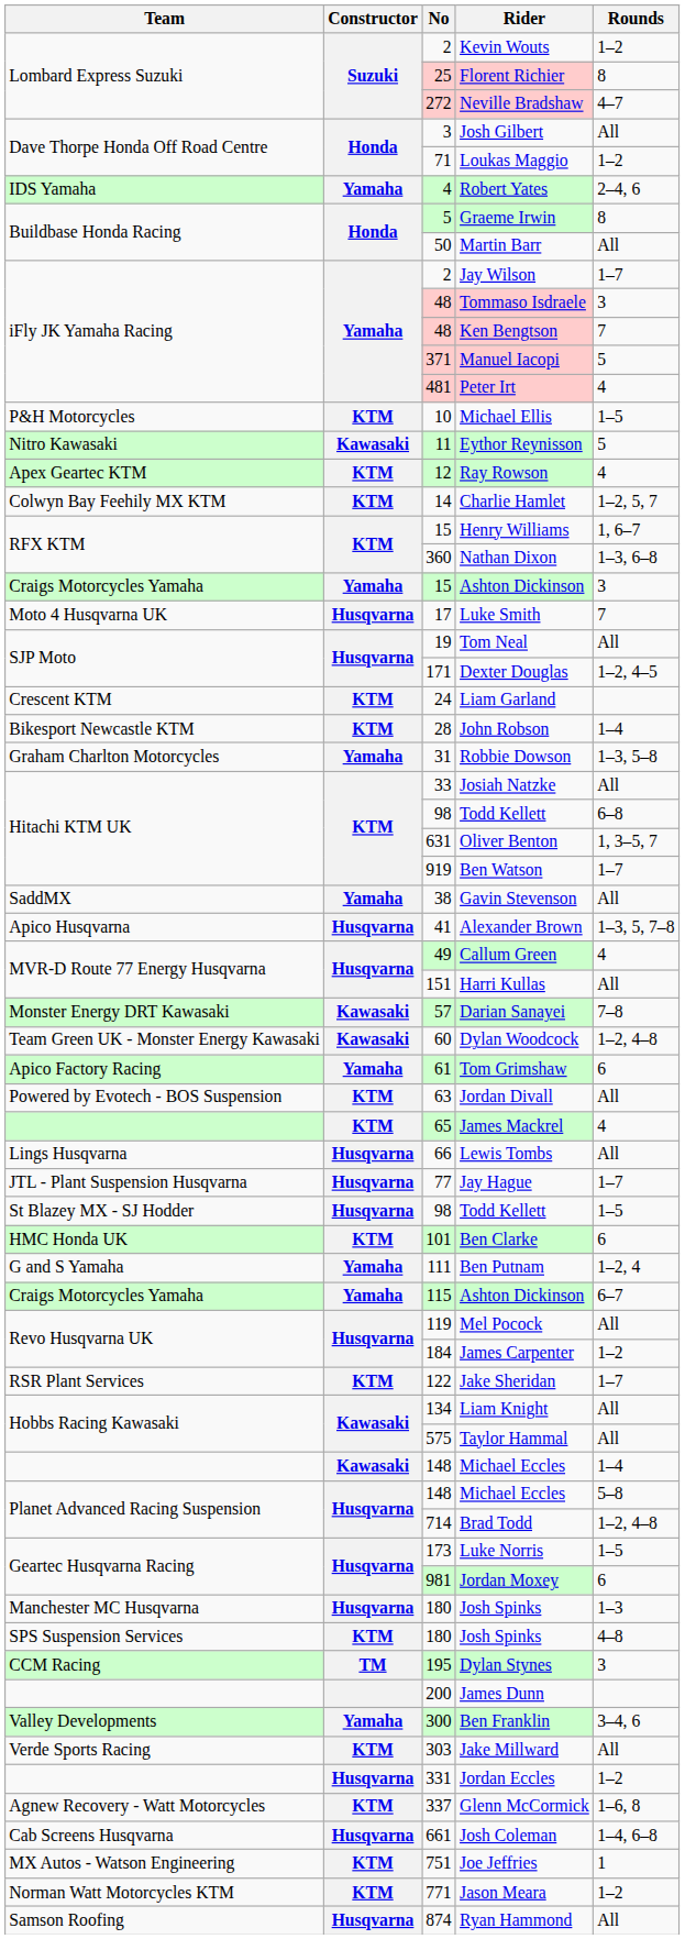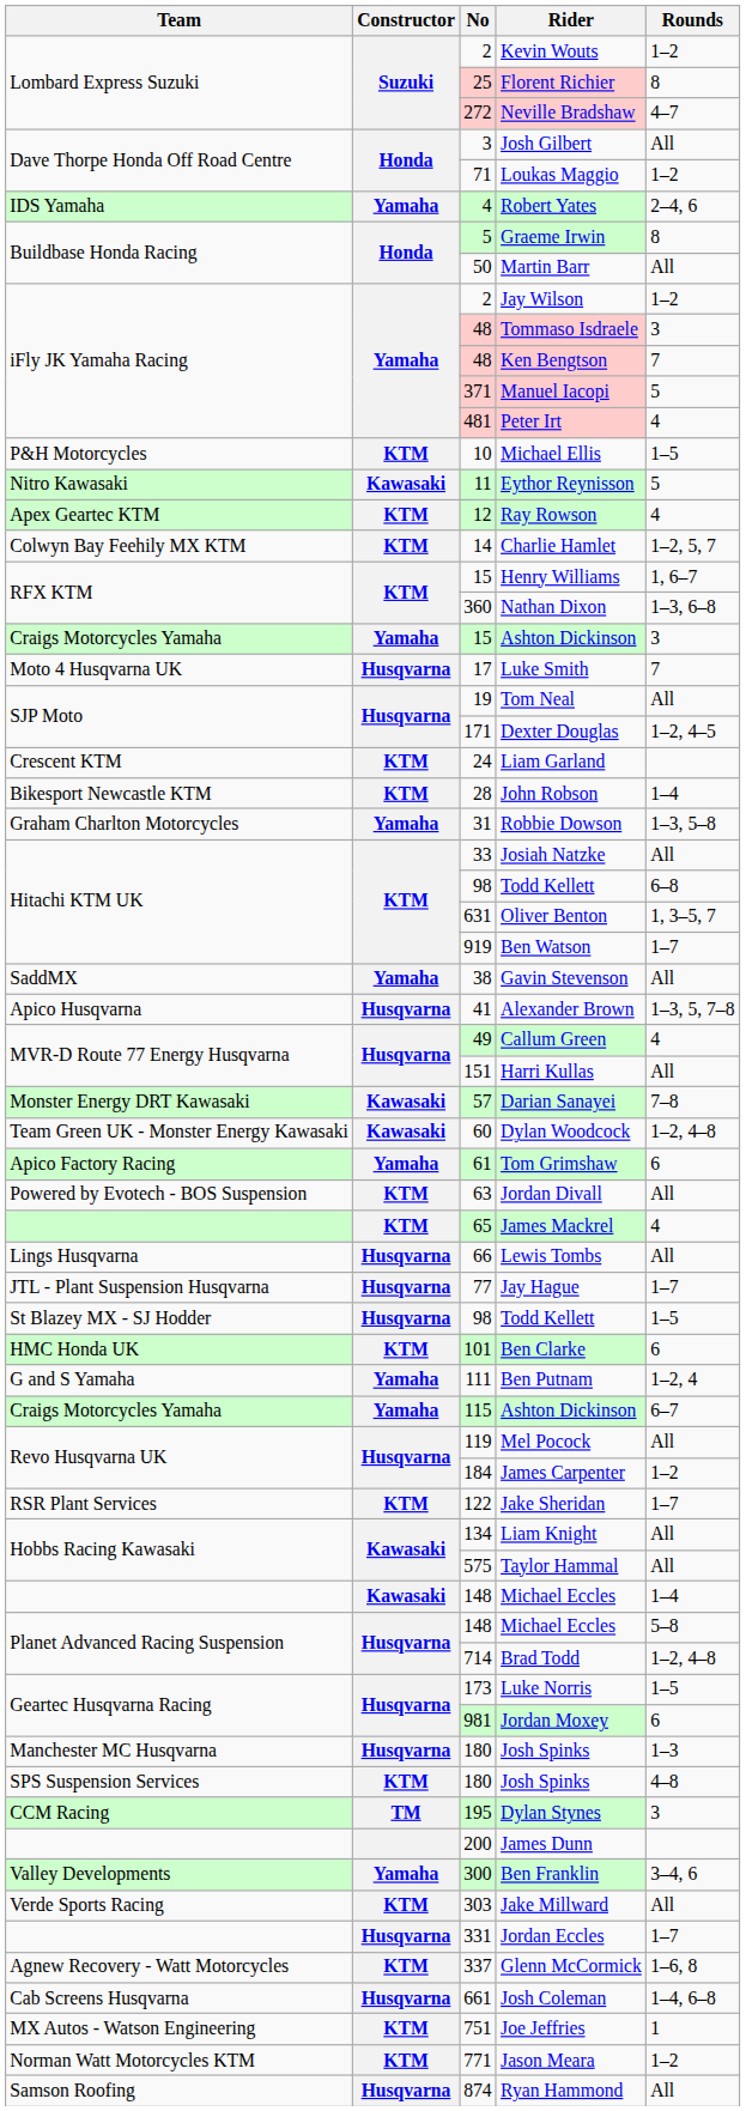 <table class="wikitable" style="font-size: 85%;">
 <tr>
 <th>Team</th>
 <th>Constructor</th>
 <th>No</th>
 <th>Rider</th>
 <th>Rounds</th>
 </tr>
 <tr>
 <td rowspan=3>Lombard Express Suzuki</td>
 <th rowspan=3><a href='#'>Suzuki</a></th>
 <td align="right">2</td>
 <td> <a href='#'>Kevin Wouts</a></td>
 <td>1–2</td>
 </tr>
 <tr>
 <td style="background:#ffcccc;" align=right>25</td>
 <td style="background:#ffcccc;"> <a href='#'>Florent Richier</a></td>
 <td>8</td>
 </tr>
 <tr>
 <td style="background:#ffcccc;" align=right>272</td>
 <td style="background:#ffcccc;"> <a href='#'>Neville Bradshaw</a></td>
 <td>4–7</td>
 </tr>
 <tr>
 <td rowspan=2>Dave Thorpe Honda Off Road Centre</td>
 <th rowspan=2><a href='#'>Honda</a></th>
 <td align="right">3</td>
 <td> <a href='#'>Josh Gilbert</a></td>
 <td>All</td>
 </tr>
 <tr>
 <td align="right">71</td>
 <td> <a href='#'>Loukas Maggio</a></td>
 <td>1–2</td>
 </tr>
 <tr>
 <td style="background:#ccffcc;">IDS Yamaha</td>
 <th><a href='#'>Yamaha</a></th>
 <td style="background:#ccffcc;" align=right>4</td>
 <td style="background:#ccffcc;"> <a href='#'>Robert Yates</a></td>
 <td>2–4, 6</td>
 </tr>
 <tr>
 <td rowspan=2>Buildbase Honda Racing</td>
 <th rowspan=2><a href='#'>Honda</a></th>
 <td style="background:#ccffcc;" align=right>5</td>
 <td style="background:#ccffcc;"> <a href='#'>Graeme Irwin</a></td>
 <td>8</td>
 </tr>
 <tr>
 <td align="right">50</td>
 <td> <a href='#'>Martin Barr</a></td>
 <td>All</td>
 </tr>
 <tr>
 <td rowspan=5>iFly JK Yamaha Racing</td>
 <th rowspan=5><a href='#'>Yamaha</a></th>
 <td align="right">2</td>
 <td> <a href='#'>Jay Wilson</a></td>
-<td>1–7</td>
+<td>1–2</td>
 </tr>
 <tr>
 <td style="background:#ffcccc;" align=right>48</td>
 <td style="background:#ffcccc;"> <a href='#'>Tommaso Isdraele</a></td>
 <td>3</td>
 </tr>
 <tr>
 <td style="background:#ffcccc;" align=right>48</td>
 <td style="background:#ffcccc;"> <a href='#'>Ken Bengtson</a></td>
 <td>7</td>
 </tr>
 <tr>
 <td style="background:#ffcccc;" align=right>371</td>
 <td style="background:#ffcccc;"> <a href='#'>Manuel Iacopi</a></td>
 <td>5</td>
 </tr>
 <tr>
 <td style="background:#ffcccc;" align=right>481</td>
 <td style="background:#ffcccc;"> <a href='#'>Peter Irt</a></td>
 <td>4</td>
 </tr>
 <tr>
 <td>P&H Motorcycles</td>
 <th><a href='#'>KTM</a></th>
 <td align="right">10</td>
 <td> <a href='#'>Michael Ellis</a></td>
 <td>1–5</td>
 </tr>
 <tr>
 <td style="background:#ccffcc;">Nitro Kawasaki</td>
 <th><a href='#'>Kawasaki</a></th>
 <td style="background:#ccffcc;" align=right>11</td>
 <td style="background:#ccffcc;"> <a href='#'>Eythor Reynisson</a></td>
 <td>5</td>
 </tr>
 <tr>
 <td style="background:#ccffcc;">Apex Geartec KTM</td>
 <th><a href='#'>KTM</a></th>
 <td style="background:#ccffcc;" align=right>12</td>
 <td style="background:#ccffcc;"> <a href='#'>Ray Rowson</a></td>
 <td>4</td>
 </tr>
 <tr>
 <td>Colwyn Bay Feehily MX KTM</td>
 <th><a href='#'>KTM</a></th>
 <td align="right">14</td>
 <td> <a href='#'>Charlie Hamlet</a></td>
 <td>1–2, 5, 7</td>
 </tr>
 <tr>
 <td rowspan=2>RFX KTM</td>
 <th rowspan=2><a href='#'>KTM</a></th>
 <td align="right">15</td>
 <td> <a href='#'>Henry Williams</a></td>
 <td>1, 6–7</td>
 </tr>
 <tr>
 <td align="right">360</td>
 <td> <a href='#'>Nathan Dixon</a></td>
 <td>1–3, 6–8</td>
 </tr>
 <tr>
 <td style="background:#ccffcc;">Craigs Motorcycles Yamaha</td>
 <th><a href='#'>Yamaha</a></th>
 <td style="background:#ccffcc;" align=right>15</td>
 <td style="background:#ccffcc;"> <a href='#'>Ashton Dickinson</a></td>
 <td>3</td>
 </tr>
 <tr>
 <td>Moto 4 Husqvarna UK</td>
 <th><a href='#'>Husqvarna</a></th>
 <td align="right">17</td>
 <td> <a href='#'>Luke Smith</a></td>
 <td>7</td>
 </tr>
 <tr>
 <td rowspan=2>SJP Moto</td>
 <th rowspan=2><a href='#'>Husqvarna</a></th>
 <td align="right">19</td>
 <td> <a href='#'>Tom Neal</a></td>
 <td>All</td>
 </tr>
 <tr>
 <td align="right">171</td>
 <td> <a href='#'>Dexter Douglas</a></td>
 <td>1–2, 4–5</td>
 </tr>
 <tr>
 <td>Crescent KTM</td>
 <th><a href='#'>KTM</a></th>
 <td align="right">24</td>
 <td> <a href='#'>Liam Garland</a></td>
 <td></td>
 </tr>
 <tr>
 <td>Bikesport Newcastle KTM</td>
 <th><a href='#'>KTM</a></th>
 <td align="right">28</td>
 <td> <a href='#'>John Robson</a></td>
 <td>1–4</td>
 </tr>
 <tr>
 <td>Graham Charlton Motorcycles</td>
 <th><a href='#'>Yamaha</a></th>
 <td align="right">31</td>
 <td> <a href='#'>Robbie Dowson</a></td>
 <td>1–3, 5–8</td>
 </tr>
 <tr>
 <td rowspan=4>Hitachi KTM UK</td>
 <th rowspan=4><a href='#'>KTM</a></th>
 <td align="right">33</td>
 <td> <a href='#'>Josiah Natzke</a></td>
 <td>All</td>
 </tr>
 <tr>
 <td align="right">98</td>
 <td> <a href='#'>Todd Kellett</a></td>
 <td>6–8</td>
 </tr>
 <tr>
 <td align="right">631</td>
 <td> <a href='#'>Oliver Benton</a></td>
 <td>1, 3–5, 7</td>
 </tr>
 <tr>
 <td align="right">919</td>
 <td> <a href='#'>Ben Watson</a></td>
 <td>1–7</td>
 </tr>
 <tr>
 <td>SaddMX</td>
 <th><a href='#'>Yamaha</a></th>
 <td align="right">38</td>
 <td> <a href='#'>Gavin Stevenson</a></td>
 <td>All</td>
 </tr>
 <tr>
 <td>Apico Husqvarna</td>
 <th><a href='#'>Husqvarna</a></th>
 <td align="right">41</td>
 <td> <a href='#'>Alexander Brown</a></td>
 <td>1–3, 5, 7–8</td>
 </tr>
 <tr>
 <td rowspan=2>MVR-D Route 77 Energy Husqvarna</td>
 <th rowspan=2><a href='#'>Husqvarna</a></th>
 <td style="background:#ccffcc;" align=right>49</td>
 <td style="background:#ccffcc;"> <a href='#'>Callum Green</a></td>
 <td>4</td>
 </tr>
 <tr>
 <td align="right">151</td>
 <td> <a href='#'>Harri Kullas</a></td>
 <td>All</td>
 </tr>
 <tr>
 <td style="background:#ccffcc;">Monster Energy DRT Kawasaki</td>
 <th><a href='#'>Kawasaki</a></th>
 <td style="background:#ccffcc;" align=right>57</td>
 <td style="background:#ccffcc;"> <a href='#'>Darian Sanayei</a></td>
 <td>7–8</td>
 </tr>
 <tr>
 <td>Team Green UK - Monster Energy Kawasaki</td>
 <th><a href='#'>Kawasaki</a></th>
 <td align="right">60</td>
 <td> <a href='#'>Dylan Woodcock</a></td>
 <td>1–2, 4–8</td>
 </tr>
 <tr>
 <td style="background:#ccffcc;">Apico Factory Racing</td>
 <th><a href='#'>Yamaha</a></th>
 <td style="background:#ccffcc;" align=right>61</td>
 <td style="background:#ccffcc;"> <a href='#'>Tom Grimshaw</a></td>
 <td>6</td>
 </tr>
 <tr>
 <td>Powered by Evotech - BOS Suspension</td>
 <th><a href='#'>KTM</a></th>
 <td align="right">63</td>
 <td> <a href='#'>Jordan Divall</a></td>
 <td>All</td>
 </tr>
 <tr>
 <td style="background:#ccffcc;"></td>
 <th><a href='#'>KTM</a></th>
 <td style="background:#ccffcc;" align=right>65</td>
 <td style="background:#ccffcc;"> <a href='#'>James Mackrel</a></td>
 <td>4</td>
 </tr>
 <tr>
 <td>Lings Husqvarna</td>
 <th><a href='#'>Husqvarna</a></th>
 <td align="right">66</td>
 <td> <a href='#'>Lewis Tombs</a></td>
 <td>All</td>
 </tr>
 <tr>
 <td>JTL - Plant Suspension Husqvarna</td>
 <th><a href='#'>Husqvarna</a></th>
 <td align="right">77</td>
 <td> <a href='#'>Jay Hague</a></td>
 <td>1–7</td>
 </tr>
 <tr>
 <td>St Blazey MX - SJ Hodder</td>
 <th><a href='#'>Husqvarna</a></th>
 <td align="right">98</td>
 <td> <a href='#'>Todd Kellett</a></td>
 <td>1–5</td>
 </tr>
 <tr>
 <td style="background:#ccffcc;">HMC Honda UK</td>
 <th><a href='#'>KTM</a></th>
 <td style="background:#ccffcc;" align=right>101</td>
 <td style="background:#ccffcc;"> <a href='#'>Ben Clarke</a></td>
 <td>6</td>
 </tr>
 <tr>
 <td>G and S Yamaha</td>
 <th><a href='#'>Yamaha</a></th>
 <td align="right">111</td>
 <td> <a href='#'>Ben Putnam</a></td>
 <td>1–2, 4</td>
 </tr>
 <tr>
 <td style="background:#ccffcc;">Craigs Motorcycles Yamaha</td>
 <th><a href='#'>Yamaha</a></th>
 <td style="background:#ccffcc;" align=right>115</td>
 <td style="background:#ccffcc;"> <a href='#'>Ashton Dickinson</a></td>
 <td>6–7</td>
 </tr>
 <tr>
 <td rowspan=2>Revo Husqvarna UK</td>
 <th rowspan=2><a href='#'>Husqvarna</a></th>
 <td align="right">119</td>
 <td> <a href='#'>Mel Pocock</a></td>
 <td>All</td>
 </tr>
 <tr>
 <td align="right">184</td>
 <td> <a href='#'>James Carpenter</a></td>
 <td>1–2</td>
 </tr>
 <tr>
 <td>RSR Plant Services</td>
 <th><a href='#'>KTM</a></th>
 <td align="right">122</td>
 <td> <a href='#'>Jake Sheridan</a></td>
 <td>1–7</td>
 </tr>
 <tr>
 <td rowspan=2>Hobbs Racing Kawasaki</td>
 <th rowspan=2><a href='#'>Kawasaki</a></th>
 <td align="right">134</td>
 <td> <a href='#'>Liam Knight</a></td>
 <td>All</td>
 </tr>
 <tr>
 <td align="right">575</td>
 <td> <a href='#'>Taylor Hammal</a></td>
 <td>All</td>
 </tr>
 <tr>
 <td></td>
 <th><a href='#'>Kawasaki</a></th>
 <td align="right">148</td>
 <td> <a href='#'>Michael Eccles</a></td>
 <td>1–4</td>
 </tr>
 <tr>
 <td rowspan=2>Planet Advanced Racing Suspension</td>
 <th rowspan=2><a href='#'>Husqvarna</a></th>
 <td align="right">148</td>
 <td> <a href='#'>Michael Eccles</a></td>
 <td>5–8</td>
 </tr>
 <tr>
 <td align="right">714</td>
 <td> <a href='#'>Brad Todd</a></td>
 <td>1–2, 4–8</td>
 </tr>
 <tr>
 <td rowspan=2>Geartec Husqvarna Racing</td>
 <th rowspan=2><a href='#'>Husqvarna</a></th>
 <td align="right">173</td>
 <td> <a href='#'>Luke Norris</a></td>
 <td>1–5</td>
 </tr>
 <tr>
 <td style="background:#ccffcc;" align=right>981</td>
 <td style="background:#ccffcc;"> <a href='#'>Jordan Moxey</a></td>
 <td>6</td>
 </tr>
 <tr>
 <td>Manchester MC Husqvarna</td>
 <th><a href='#'>Husqvarna</a></th>
 <td align="right">180</td>
 <td> <a href='#'>Josh Spinks</a></td>
 <td>1–3</td>
 </tr>
 <tr>
 <td>SPS Suspension Services</td>
 <th><a href='#'>KTM</a></th>
 <td align="right">180</td>
 <td> <a href='#'>Josh Spinks</a></td>
 <td>4–8</td>
 </tr>
 <tr>
 <td style="background:#ccffcc;">CCM Racing</td>
 <th><a href='#'>TM</a></th>
 <td style="background:#ccffcc;" align=right>195</td>
 <td style="background:#ccffcc;"> <a href='#'>Dylan Stynes</a></td>
 <td>3</td>
 </tr>
 <tr>
 <td></td>
 <th></th>
 <td align="right">200</td>
 <td> <a href='#'>James Dunn</a></td>
 <td></td>
 </tr>
 <tr>
 <td style="background:#ccffcc;">Valley Developments</td>
 <th><a href='#'>Yamaha</a></th>
 <td style="background:#ccffcc;" align=right>300</td>
 <td style="background:#ccffcc;"> <a href='#'>Ben Franklin</a></td>
 <td>3–4, 6</td>
 </tr>
 <tr>
 <td>Verde Sports Racing</td>
 <th><a href='#'>KTM</a></th>
 <td align="right">303</td>
 <td> <a href='#'>Jake Millward</a></td>
 <td>All</td>
 </tr>
 <tr>
 <td></td>
 <th><a href='#'>Husqvarna</a></th>
 <td align="right">331</td>
 <td> <a href='#'>Jordan Eccles</a></td>
-<td>1–2</td>
+<td>1–7</td>
 </tr>
 <tr>
 <td>Agnew Recovery - Watt Motorcycles</td>
 <th><a href='#'>KTM</a></th>
 <td align="right">337</td>
 <td> <a href='#'>Glenn McCormick</a></td>
 <td>1–6, 8</td>
 </tr>
 <tr>
 <td>Cab Screens Husqvarna</td>
 <th><a href='#'>Husqvarna</a></th>
 <td align="right">661</td>
 <td> <a href='#'>Josh Coleman</a></td>
 <td>1–4, 6–8</td>
 </tr>
 <tr>
 <td>MX Autos - Watson Engineering</td>
 <th><a href='#'>KTM</a></th>
 <td align="right">751</td>
 <td> <a href='#'>Joe Jeffries</a></td>
 <td>1</td>
 </tr>
 <tr>
 <td>Norman Watt Motorcycles KTM</td>
 <th><a href='#'>KTM</a></th>
 <td align="right">771</td>
 <td> <a href='#'>Jason Meara</a></td>
 <td>1–2</td>
 </tr>
 <tr>
 <td>Samson Roofing</td>
 <th><a href='#'>Husqvarna</a></th>
 <td align="right">874</td>
 <td> <a href='#'>Ryan Hammond</a></td>
 <td>All</td>
 </tr>
 <tr>
 </tr>
 </table>
